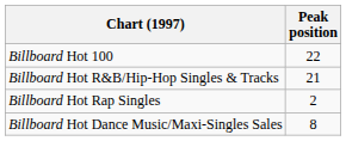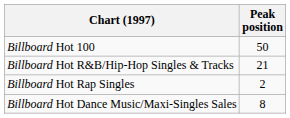 <table class="wikitable">
 <tr>
 <th>Chart (1997)</th>
 <th>Peak<br>position</th>
 </tr>
 <tr>
 <td><em>Billboard</em> Hot 100</td>
-<td align="center">22</td>
+<td align="center">50</td>
 </tr>
 <tr>
 <td><em>Billboard</em> Hot R&B/Hip-Hop Singles & Tracks</td>
 <td align="center">21</td>
 </tr>
 <tr>
 <td><em>Billboard</em> Hot Rap Singles</td>
 <td align="center">2</td>
 </tr>
 <tr>
 <td><em>Billboard</em> Hot Dance Music/Maxi-Singles Sales</td>
 <td align="center">8</td>
 </tr>
 </table>
